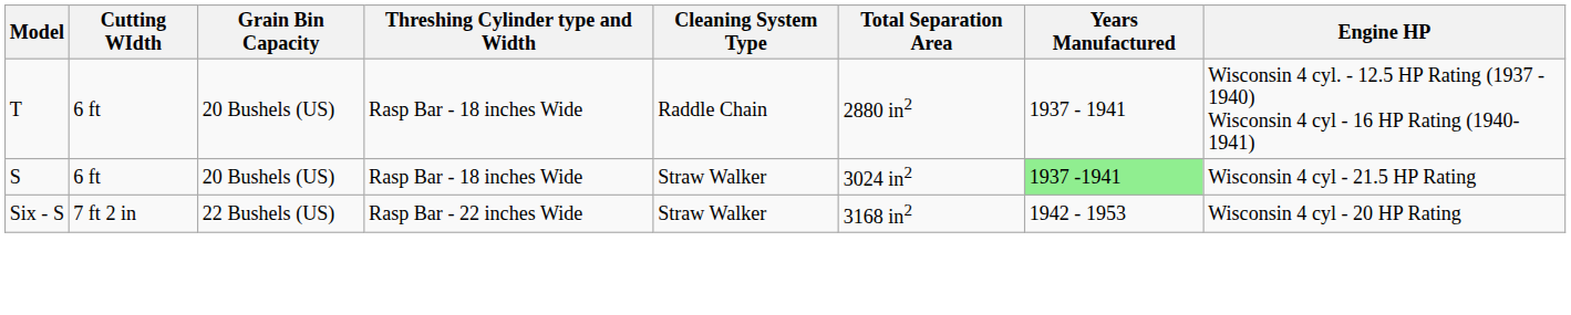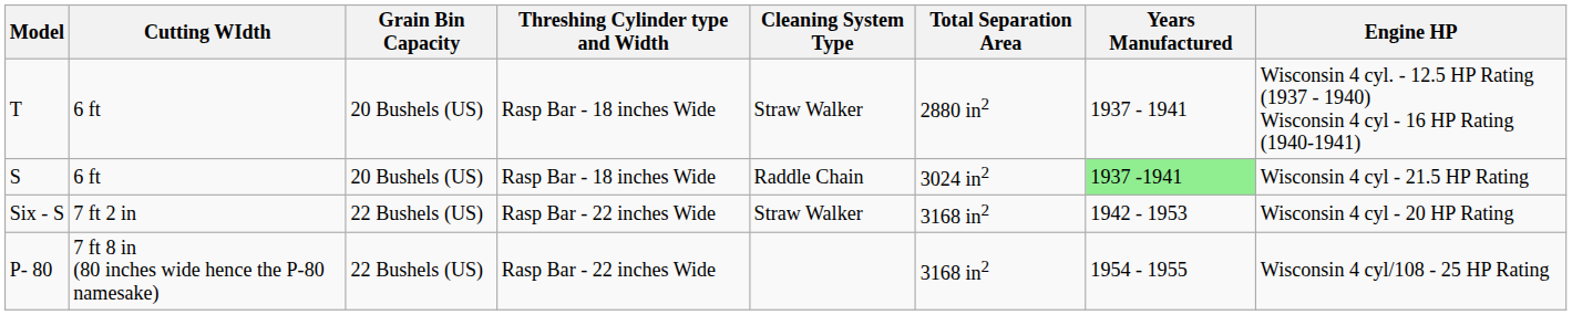 <table class="wikitable sortable">
 <tr>
 <th>Model</th>
 <th>Cutting WIdth</th>
 <th>Grain Bin Capacity</th>
 <th>Threshing Cylinder type and Width</th>
 <th>Cleaning System Type</th>
 <th>Total Separation Area</th>
 <th>Years Manufactured</th>
 <th>Engine HP</th>
 </tr>
 <tr>
 <td>T</td>
 <td>6 ft</td>
 <td>20 Bushels (US)</td>
 <td>Rasp Bar - 18 inches Wide</td>
-<td>Raddle Chain</td>
+<td>Straw Walker</td>
 <td>2880 in<sup>2</sup></td>
 <td>1937 - 1941</td>
 <td>Wisconsin 4 cyl. - 12.5 HP Rating (1937 - 1940)<br>Wisconsin 4 cyl - 16 HP Rating (1940-1941)</td>
 </tr>
 <tr>
 <td>S</td>
 <td>6 ft</td>
 <td>20 Bushels (US)</td>
 <td>Rasp Bar - 18 inches Wide</td>
-<td>Straw Walker</td>
+<td>Raddle Chain</td>
 <td>3024 in<sup>2</sup></td>
 <td style="background: lightgreen;">1937 -1941</td>
 <td>Wisconsin 4 cyl - 21.5 HP Rating</td>
 </tr>
 <tr>
 <td>Six - S</td>
 <td>7 ft 2 in</td>
 <td>22 Bushels (US)</td>
 <td>Rasp Bar - 22 inches Wide</td>
 <td>Straw Walker</td>
 <td>3168 in<sup>2</sup></td>
 <td>1942 - 1953</td>
 <td>Wisconsin 4 cyl - 20 HP Rating</td>
 </tr>
+<tr>
+<td>P- 80</td>
+<td>7 ft 8 in<br>(80 inches wide hence the P-80 namesake)</td>
+<td>22 Bushels (US)</td>
+<td>Rasp Bar - 22 inches Wide</td>
+<td></td>
+<td>3168 in<sup>2</sup></td>
+<td>1954 - 1955</td>
+<td>Wisconsin 4 cyl/108 - 25 HP Rating</td>
+</tr>
 </table>
